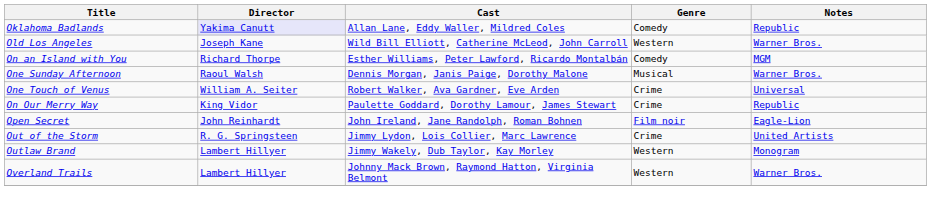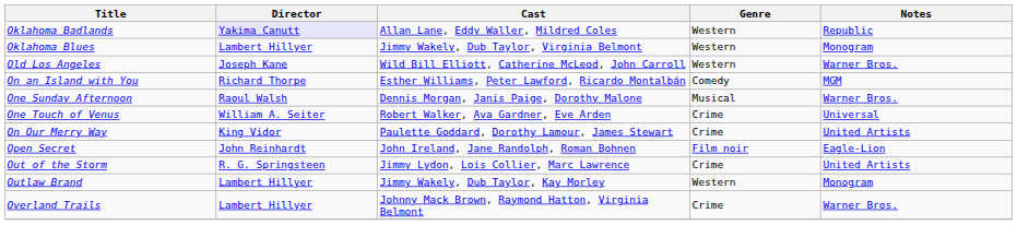 <table class="wikitable" style="width:100%;">
 <tr>
 <th style="width:21%;">Title</th>
 <th style="width:16%;">Director</th>
 <th style="width:31%;">Cast</th>
 <th style="width:13%;">Genre</th>
 <th style="width:19%;">Notes</th>
 </tr>
 <tr>
 <td><em><a href='#'>Oklahoma Badlands</a></em></td>
 <td style="background: lavender;"><a href='#'>Yakima Canutt</a></td>
 <td><a href='#'>Allan Lane</a>, <a href='#'>Eddy Waller</a>, <a href='#'>Mildred Coles</a></td>
-<td>Comedy</td>
+<td>Western</td>
 <td><a href='#'>Republic</a></td>
+</tr>
+<tr>
+<td><em><a href='#'>Oklahoma Blues</a></em></td>
+<td><a href='#'>Lambert Hillyer</a></td>
+<td><a href='#'>Jimmy Wakely</a>, <a href='#'>Dub Taylor</a>, <a href='#'>Virginia Belmont</a></td>
+<td>Western</td>
+<td><a href='#'>Monogram</a></td>
 </tr>
 <tr>
 <td><em><a href='#'>Old Los Angeles</a></em></td>
 <td><a href='#'>Joseph Kane</a></td>
 <td><a href='#'>Wild Bill Elliott</a>, <a href='#'>Catherine McLeod</a>, <a href='#'>John Carroll</a></td>
 <td>Western</td>
 <td><a href='#'>Warner Bros.</a></td>
 </tr>
 <tr>
 <td><em><a href='#'>On an Island with You</a></em></td>
 <td><a href='#'>Richard Thorpe</a></td>
 <td><a href='#'>Esther Williams</a>, <a href='#'>Peter Lawford</a>, <a href='#'>Ricardo Montalbán</a></td>
 <td>Comedy</td>
 <td><a href='#'>MGM</a></td>
 </tr>
 <tr>
 <td><em><a href='#'>One Sunday Afternoon</a></em></td>
 <td><a href='#'>Raoul Walsh</a></td>
 <td><a href='#'>Dennis Morgan</a>, <a href='#'>Janis Paige</a>, <a href='#'>Dorothy Malone</a></td>
 <td>Musical</td>
 <td><a href='#'>Warner Bros.</a></td>
 </tr>
 <tr>
 <td><em><a href='#'>One Touch of Venus</a></em></td>
 <td><a href='#'>William A. Seiter</a></td>
 <td><a href='#'>Robert Walker</a>, <a href='#'>Ava Gardner</a>, <a href='#'>Eve Arden</a></td>
 <td>Crime</td>
 <td><a href='#'>Universal</a></td>
 </tr>
 <tr>
 <td><em><a href='#'>On Our Merry Way</a></em></td>
 <td><a href='#'>King Vidor</a></td>
 <td><a href='#'>Paulette Goddard</a>, <a href='#'>Dorothy Lamour</a>, <a href='#'>James Stewart</a></td>
 <td>Crime</td>
-<td><a href='#'>Republic</a></td>
+<td><a href='#'>United Artists</a></td>
 </tr>
 <tr>
 <td><em><a href='#'>Open Secret</a></em></td>
 <td><a href='#'>John Reinhardt</a></td>
 <td><a href='#'>John Ireland</a>, <a href='#'>Jane Randolph</a>, <a href='#'>Roman Bohnen</a></td>
 <td><a href='#'>Film noir</a></td>
 <td><a href='#'>Eagle-Lion</a></td>
 </tr>
 <tr>
 <td><em><a href='#'>Out of the Storm</a></em></td>
 <td><a href='#'>R. G. Springsteen</a></td>
 <td><a href='#'>Jimmy Lydon</a>, <a href='#'>Lois Collier</a>, <a href='#'>Marc Lawrence</a></td>
 <td>Crime</td>
 <td><a href='#'>United Artists</a></td>
 </tr>
 <tr>
 <td><em><a href='#'>Outlaw Brand</a></em></td>
 <td><a href='#'>Lambert Hillyer</a></td>
 <td><a href='#'>Jimmy Wakely</a>, <a href='#'>Dub Taylor</a>, <a href='#'>Kay Morley</a></td>
 <td>Western</td>
 <td><a href='#'>Monogram</a></td>
 </tr>
 <tr>
 <td><em><a href='#'>Overland Trails</a></em></td>
 <td><a href='#'>Lambert Hillyer</a></td>
 <td><a href='#'>Johnny Mack Brown</a>, <a href='#'>Raymond Hatton</a>, <a href='#'>Virginia Belmont</a></td>
-<td>Western</td>
+<td>Crime</td>
 <td><a href='#'>Warner Bros.</a></td>
 </tr>
 <tr>
 </tr>
 </table>
